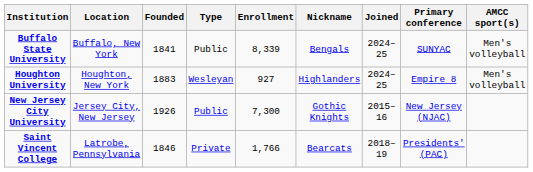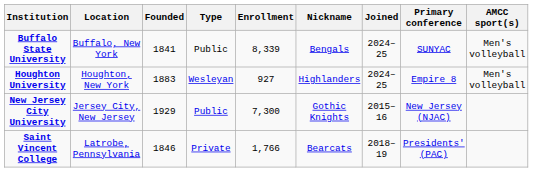 <table class="wikitable sortable" style="text-align:center;">
 <tr>
 <th>Institution</th>
 <th>Location</th>
 <th>Founded</th>
 <th>Type</th>
 <th>Enrollment</th>
 <th>Nickname</th>
 <th>Joined</th>
 <th>Primary<br>conference</th>
 <th>AMCC<br>sport(s)</th>
 </tr>
 <tr>
 <td><strong><a href='#'>Buffalo State University</a></strong></td>
 <td><a href='#'>Buffalo, New York</a></td>
 <td>1841</td>
 <td>Public</td>
 <td>8,339</td>
 <td><a href='#'>Bengals</a></td>
 <td>2024–25</td>
 <td><a href='#'>SUNYAC</a></td>
 <td>Men's volleyball</td>
 </tr>
 <tr>
 <td><strong><a href='#'>Houghton University</a></strong></td>
 <td><a href='#'>Houghton, New York</a></td>
 <td>1883</td>
 <td><a href='#'>Wesleyan</a></td>
 <td>927</td>
 <td><a href='#'>Highlanders</a></td>
 <td>2024–25</td>
 <td><a href='#'>Empire 8</a></td>
 <td>Men's volleyball</td>
 </tr>
 <tr>
 <td><strong><a href='#'>New Jersey City University</a></strong></td>
 <td><a href='#'>Jersey City, New Jersey</a></td>
-<td>1926</td>
+<td>1929</td>
 <td><a href='#'>Public</a></td>
 <td>7,300</td>
 <td><a href='#'>Gothic Knights</a></td>
 <td>2015–16</td>
 <td><a href='#'>New Jersey (NJAC)</a></td>
 <td></td>
 </tr>
 <tr>
 <td><strong><a href='#'>Saint Vincent College</a></strong></td>
 <td><a href='#'>Latrobe, Pennsylvania</a></td>
 <td>1846</td>
 <td><a href='#'>Private</a></td>
 <td>1,766</td>
 <td><a href='#'>Bearcats</a></td>
 <td>2018–19</td>
 <td><a href='#'>Presidents' (PAC)</a></td>
 <td></td>
 </tr>
 </table>
